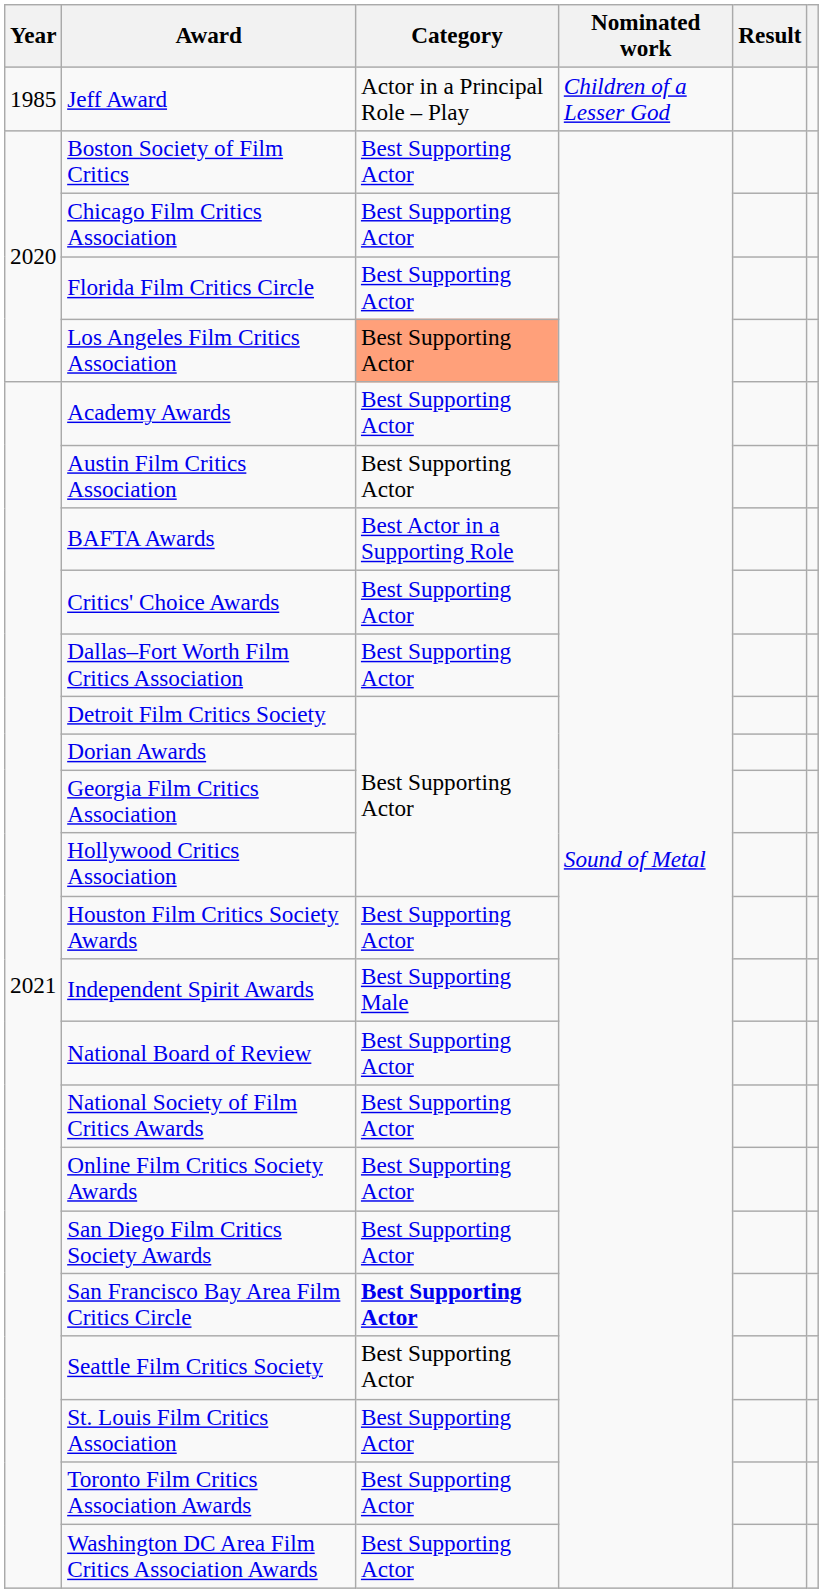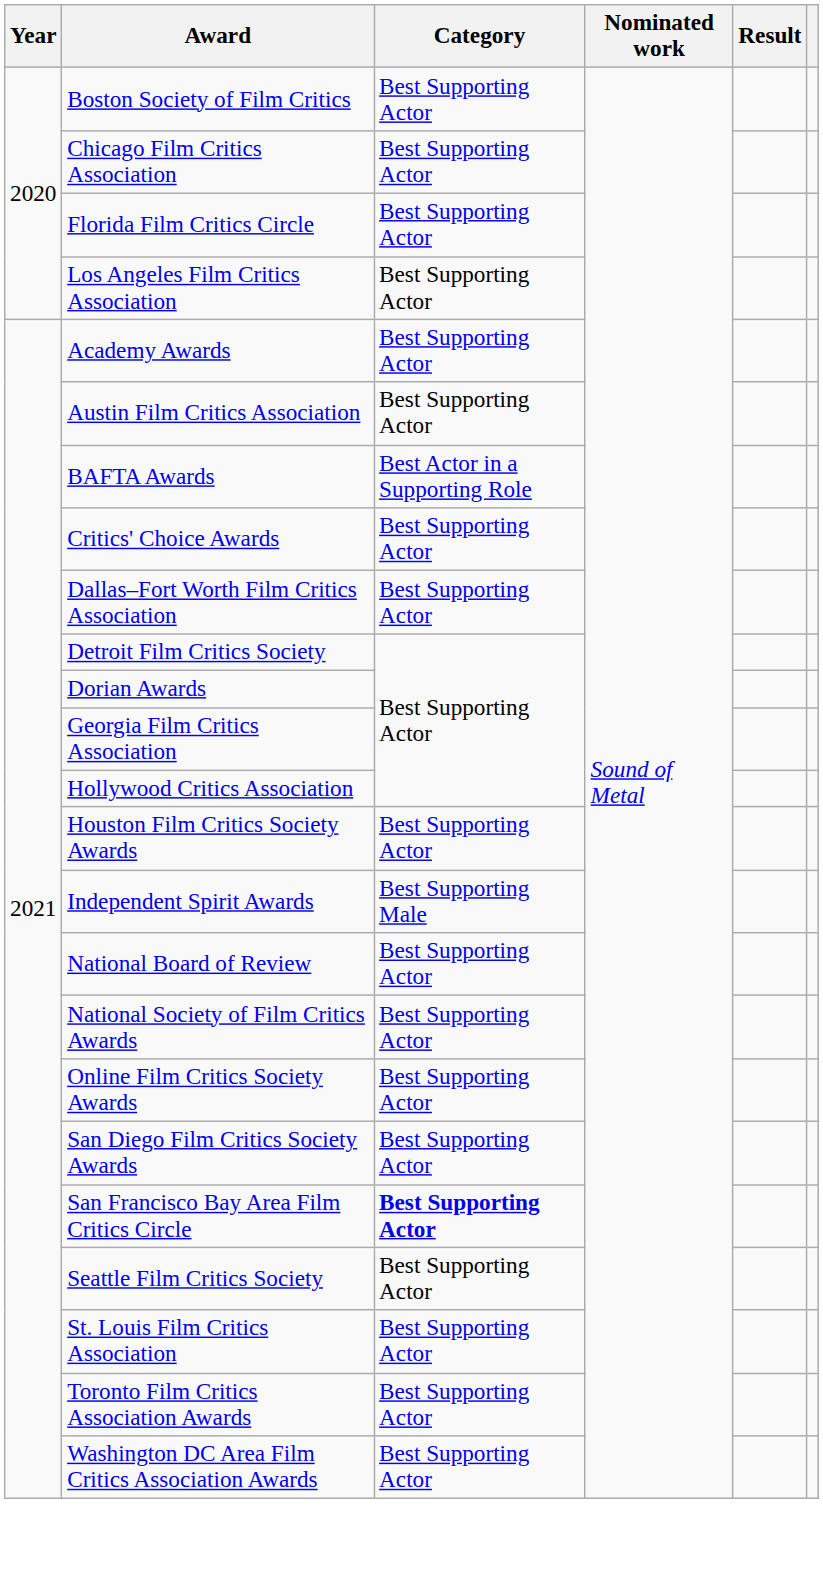 <table class="wikitable" width=90%>
 <tr>
 <th>Year</th>
 <th>Award</th>
 <th>Category</th>
 <th>Nominated work</th>
 <th>Result</th>
 <th></th>
-</tr>
-<tr>
-<td>1985</td>
-<td><a href='#'>Jeff Award</a></td>
-<td>Actor in a Principal Role – Play</td>
-<td><em><a href='#'>Children of a Lesser God</a></em></td>
-<td></td>
-<td></td>
 </tr>
 <tr>
 <td rowspan="4">2020</td>
 <td><a href='#'>Boston Society of Film Critics</a></td>
 <td><a href='#'>Best Supporting Actor</a></td>
 <td rowspan="24"><em><a href='#'>Sound of Metal</a></em></td>
 <td></td>
 <td></td>
 </tr>
 <tr>
 <td><a href='#'>Chicago Film Critics Association</a></td>
 <td><a href='#'>Best Supporting Actor</a></td>
 <td></td>
 <td></td>
 </tr>
 <tr>
 <td><a href='#'>Florida Film Critics Circle</a></td>
 <td><a href='#'>Best Supporting Actor</a></td>
 <td></td>
 <td></td>
 </tr>
 <tr>
 <td><a href='#'>Los Angeles Film Critics Association</a></td>
-<td style="background: lightsalmon;">Best Supporting Actor</td>
+<td>Best Supporting Actor</td>
 <td></td>
 <td></td>
 </tr>
 <tr>
 <td rowspan="20">2021</td>
 <td><a href='#'>Academy Awards</a></td>
 <td><a href='#'>Best Supporting Actor</a></td>
 <td></td>
 <td></td>
 </tr>
 <tr>
 <td><a href='#'>Austin Film Critics Association</a></td>
 <td>Best Supporting Actor</td>
 <td></td>
 <td></td>
 </tr>
 <tr>
 <td><a href='#'>BAFTA Awards</a></td>
 <td><a href='#'>Best Actor in a Supporting Role</a></td>
 <td></td>
 <td></td>
 </tr>
 <tr>
 <td><a href='#'>Critics' Choice Awards</a></td>
 <td><a href='#'>Best Supporting Actor</a></td>
 <td></td>
 <td></td>
 </tr>
 <tr>
 <td><a href='#'>Dallas–Fort Worth Film Critics Association</a></td>
 <td><a href='#'>Best Supporting Actor</a></td>
 <td></td>
 <td></td>
 </tr>
 <tr>
 <td><a href='#'>Detroit Film Critics Society</a></td>
 <td rowspan="4">Best Supporting Actor</td>
 <td></td>
 <td></td>
 </tr>
 <tr>
 <td><a href='#'>Dorian Awards</a></td>
 <td></td>
 <td></td>
 </tr>
 <tr>
 <td><a href='#'>Georgia Film Critics Association</a></td>
 <td></td>
 <td></td>
 </tr>
 <tr>
 <td><a href='#'>Hollywood Critics Association</a></td>
 <td></td>
 <td></td>
 </tr>
 <tr>
 <td><a href='#'>Houston Film Critics Society Awards</a></td>
 <td><a href='#'>Best Supporting Actor</a></td>
 <td></td>
 <td></td>
 </tr>
 <tr>
 <td><a href='#'>Independent Spirit Awards</a></td>
 <td><a href='#'>Best Supporting Male</a></td>
 <td></td>
 <td></td>
 </tr>
 <tr>
 <td><a href='#'>National Board of Review</a></td>
 <td><a href='#'>Best Supporting Actor</a></td>
 <td></td>
 <td></td>
 </tr>
 <tr>
 <td><a href='#'>National Society of Film Critics Awards</a></td>
 <td><a href='#'>Best Supporting Actor</a></td>
 <td></td>
 <td></td>
 </tr>
 <tr>
 <td><a href='#'>Online Film Critics Society Awards</a></td>
 <td><a href='#'>Best Supporting Actor</a></td>
 <td></td>
 <td></td>
 </tr>
 <tr>
 <td><a href='#'>San Diego Film Critics Society Awards</a></td>
 <td><a href='#'>Best Supporting Actor</a></td>
 <td></td>
 <td></td>
 </tr>
 <tr>
 <td><a href='#'>San Francisco Bay Area Film Critics Circle</a></td>
 <td><strong><a href='#'>Best Supporting Actor</a></strong></td>
 <td></td>
 <td></td>
 </tr>
 <tr>
 <td><a href='#'>Seattle Film Critics Society</a></td>
 <td>Best Supporting Actor</td>
 <td></td>
 <td></td>
 </tr>
 <tr>
 <td><a href='#'>St. Louis Film Critics Association</a></td>
 <td><a href='#'>Best Supporting Actor</a></td>
 <td></td>
 <td></td>
 </tr>
 <tr>
 <td><a href='#'>Toronto Film Critics Association Awards</a></td>
 <td><a href='#'>Best Supporting Actor</a></td>
 <td></td>
 <td></td>
 </tr>
 <tr>
 <td><a href='#'>Washington DC Area Film Critics Association Awards</a></td>
 <td><a href='#'>Best Supporting Actor</a></td>
 <td></td>
 <td></td>
 </tr>
 </table>
